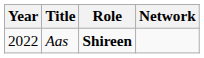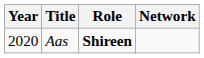 <table class="wikitable sortable plainrowheaders">
 <tr style="text-align:center;">
 <th scope="col">Year</th>
 <th scope="col">Title</th>
 <th scope="col">Role</th>
 <th scope="col">Network</th>
 </tr>
 <tr>
-<td>2022</td>
+<td>2020</td>
 <td><em>Aas</em></td>
 <td><strong>Shireen</strong></td>
 </tr>
 </table>
